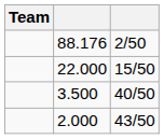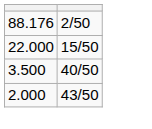 <table class="wikitable">
 <tr>
-<th>Team</th>
 <th></th>
 <th></th>
 </tr>
 <tr>
-<td></td>
 <td>88.176</td>
 <td>2/50</td>
 </tr>
 <tr>
-<td></td>
 <td>22.000</td>
 <td>15/50</td>
 </tr>
 <tr>
-<td></td>
 <td>3.500</td>
 <td>40/50</td>
 </tr>
 <tr>
-<td></td>
 <td>2.000</td>
 <td>43/50</td>
 </tr>
 </table>
